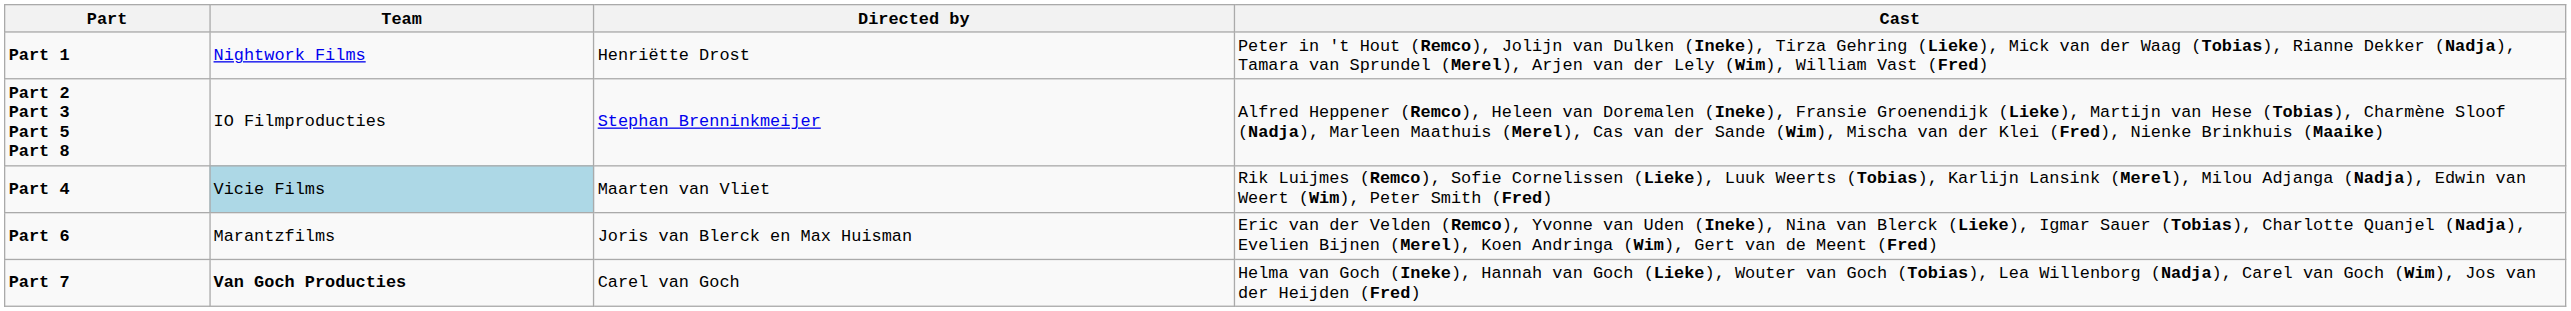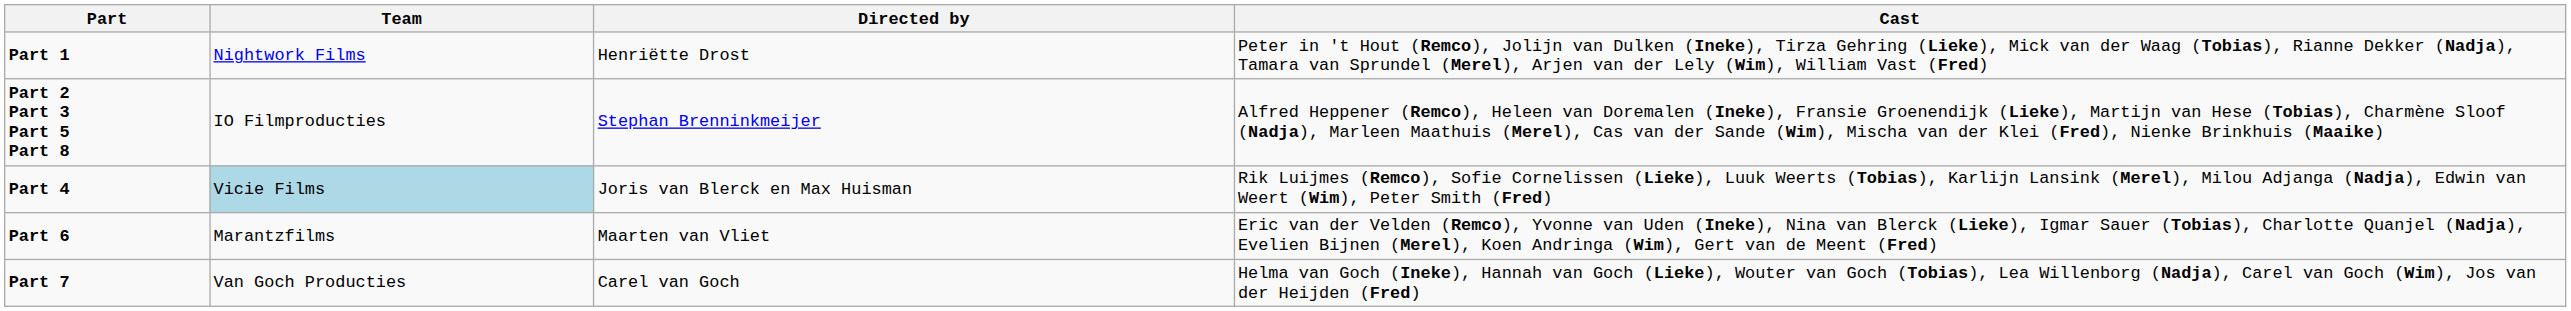 <table class="wikitable" style="text-align:left;">
 <tr>
 <th width = 8%>Part</th>
 <th width = 15%>Team</th>
 <th width = 25%>Directed by</th>
 <th>Cast</th>
 </tr>
 <tr>
 <td><strong>Part 1</strong></td>
 <td><a href='#'>Nightwork Films</a></td>
 <td>Henriëtte Drost</td>
 <td>Peter in 't Hout (<strong>Remco</strong>), Jolijn van Dulken (<strong>Ineke</strong>), Tirza Gehring (<strong>Lieke</strong>), Mick van der Waag (<strong>Tobias</strong>), Rianne Dekker (<strong>Nadja</strong>), Tamara van Sprundel (<strong>Merel</strong>), Arjen van der Lely (<strong>Wim</strong>), William Vast (<strong>Fred</strong>)</td>
 </tr>
 <tr>
 <td><strong>Part 2</strong>  <br><strong>Part 3</strong> <br> <strong>Part 5</strong> <br> <strong>Part 8</strong></td>
 <td>IO Filmproducties</td>
 <td><a href='#'>Stephan Brenninkmeijer</a></td>
 <td>Alfred Heppener (<strong>Remco</strong>), Heleen van Doremalen (<strong>Ineke</strong>), Fransie Groenendijk (<strong>Lieke</strong>), Martijn van Hese (<strong>Tobias</strong>), Charmène Sloof (<strong>Nadja</strong>), Marleen Maathuis (<strong>Merel</strong>), Cas van der Sande (<strong>Wim</strong>), Mischa van der Klei (<strong>Fred</strong>), Nienke Brinkhuis (<strong>Maaike</strong>)</td>
 </tr>
 <tr>
 <td><strong>Part 4</strong></td>
 <td style="background: lightblue;">Vicie Films</td>
-<td>Maarten van Vliet</td>
+<td>Joris van Blerck en Max Huisman</td>
 <td>Rik Luijmes (<strong>Remco</strong>), Sofie Cornelissen (<strong>Lieke</strong>), Luuk Weerts (<strong>Tobias</strong>), Karlijn Lansink (<strong>Merel</strong>), Milou Adjanga (<strong>Nadja</strong>), Edwin van Weert (<strong>Wim</strong>), Peter Smith (<strong>Fred</strong>)</td>
 </tr>
 <tr>
 <td><strong>Part 6</strong></td>
 <td>Marantzfilms</td>
-<td>Joris van Blerck en Max Huisman</td>
+<td>Maarten van Vliet</td>
 <td>Eric van der Velden (<strong>Remco</strong>), Yvonne van Uden (<strong>Ineke</strong>), Nina van Blerck (<strong>Lieke</strong>), Igmar Sauer (<strong>Tobias</strong>), Charlotte Quanjel (<strong>Nadja</strong>), Evelien Bijnen (<strong>Merel</strong>), Koen Andringa (<strong>Wim</strong>), Gert van de Meent (<strong>Fred</strong>)</td>
 </tr>
 <tr>
 <td><strong>Part 7</strong></td>
-<td><strong>Van Goch Producties</strong></td>
+<td>Van Goch Producties</td>
 <td>Carel van Goch</td>
 <td>Helma van Goch (<strong>Ineke</strong>), Hannah van Goch (<strong>Lieke</strong>), Wouter van Goch (<strong>Tobias</strong>),  Lea Willenborg (<strong>Nadja</strong>), Carel van Goch (<strong>Wim</strong>), Jos van der Heijden (<strong>Fred</strong>)</td>
 </tr>
 </table>
